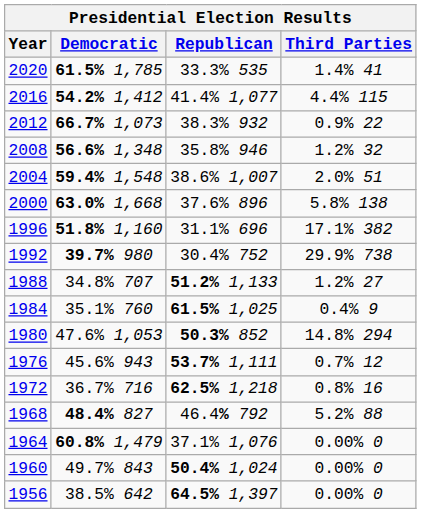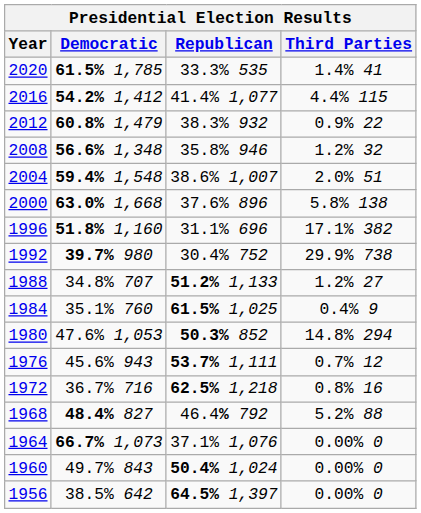 <table class="wikitable">
 <tr>
 <th colspan="4">Presidential Election Results</th>
 </tr>
 <tr>
 <th>Year</th>
 <th><a href='#'>Democratic</a></th>
 <th><a href='#'>Republican</a></th>
 <th><a href='#'>Third Parties</a></th>
 </tr>
 <tr>
 <td align="center" ><a href='#'>2020</a></td>
 <td align="center" ><strong>61.5%</strong> <em>1,785</em></td>
 <td align="center" >33.3% <em>535</em></td>
 <td align="center" >1.4% <em>41</em></td>
 </tr>
 <tr>
 <td align="center" ><a href='#'>2016</a></td>
 <td align="center" ><strong>54.2%</strong> <em>1,412</em></td>
 <td align="center" >41.4% <em>1,077</em></td>
 <td align="center" >4.4% <em>115</em></td>
 </tr>
 <tr>
 <td align="center" ><a href='#'>2012</a></td>
-<td align="center" ><strong>66.7%</strong> <em>1,073</em></td>
+<td align="center" ><strong>60.8%</strong> <em>1,479</em></td>
 <td align="center" >38.3% <em>932</em></td>
 <td align="center" >0.9% <em>22</em></td>
 </tr>
 <tr>
 <td align="center" ><a href='#'>2008</a></td>
 <td align="center" ><strong>56.6%</strong> <em>1,348</em></td>
 <td align="center" >35.8% <em>946</em></td>
 <td align="center" >1.2% <em>32</em></td>
 </tr>
 <tr>
 <td align="center" ><a href='#'>2004</a></td>
 <td align="center" ><strong>59.4%</strong> <em>1,548</em></td>
 <td align="center" >38.6% <em>1,007</em></td>
 <td align="center" >2.0% <em>51</em></td>
 </tr>
 <tr>
 <td align="center" ><a href='#'>2000</a></td>
 <td align="center" ><strong>63.0%</strong> <em>1,668</em></td>
 <td align="center" >37.6% <em>896</em></td>
 <td align="center" >5.8% <em>138</em></td>
 </tr>
 <tr>
 <td align="center" ><a href='#'>1996</a></td>
 <td align="center" ><strong>51.8%</strong> <em>1,160</em></td>
 <td align="center" >31.1% <em>696</em></td>
 <td align="center" >17.1% <em>382</em></td>
 </tr>
 <tr>
 <td align="center" ><a href='#'>1992</a></td>
 <td align="center" ><strong>39.7%</strong> <em>980</em></td>
 <td align="center" >30.4% <em>752</em></td>
 <td align="center" >29.9% <em>738</em></td>
 </tr>
 <tr>
 <td align="center" ><a href='#'>1988</a></td>
 <td align="center" >34.8% <em>707</em></td>
 <td align="center" ><strong>51.2%</strong> <em>1,133</em></td>
 <td align="center" >1.2% <em>27</em></td>
 </tr>
 <tr>
 <td align="center" ><a href='#'>1984</a></td>
 <td align="center" >35.1% <em>760</em></td>
 <td align="center" ><strong>61.5%</strong> <em>1,025</em></td>
 <td align="center" >0.4% <em>9</em></td>
 </tr>
 <tr>
 <td align="center" ><a href='#'>1980</a></td>
 <td align="center" >47.6% <em>1,053</em></td>
 <td align="center" ><strong>50.3%</strong> <em>852</em></td>
 <td align="center" >14.8% <em>294</em></td>
 </tr>
 <tr>
 <td align="center" ><a href='#'>1976</a></td>
 <td align="center" >45.6% <em>943</em></td>
 <td align="center" ><strong>53.7%</strong> <em>1,111</em></td>
 <td align="center" >0.7% <em>12</em></td>
 </tr>
 <tr>
 <td align="center" ><a href='#'>1972</a></td>
 <td align="center" >36.7% <em>716</em></td>
 <td align="center" ><strong>62.5%</strong> <em>1,218</em></td>
 <td align="center" >0.8% <em>16</em></td>
 </tr>
 <tr>
 <td align="center" ><a href='#'>1968</a></td>
 <td align="center" ><strong>48.4%</strong> <em>827</em></td>
 <td align="center" >46.4<strong>%</strong> <em>792</em></td>
 <td align="center" >5.2% <em>88</em></td>
 </tr>
 <tr>
 <td align="center" ><a href='#'>1964</a></td>
-<td align="center" ><strong>60.8%</strong> <em>1,479</em></td>
+<td align="center" ><strong>66.7%</strong> <em>1,073</em></td>
 <td align="center" >37.1% <em>1,076</em></td>
 <td align="center" >0.00% <em>0</em></td>
 </tr>
 <tr>
 <td align="center" ><a href='#'>1960</a></td>
 <td align="center" >49.7% <em>843</em></td>
 <td align="center" ><strong>50.4%</strong> <em>1,024</em></td>
 <td align="center" >0.00% <em>0</em></td>
 </tr>
 <tr>
 <td align="center" ><a href='#'>1956</a></td>
 <td align="center" >38.5% <em>642</em></td>
 <td align="center" ><strong>64.5%</strong> <em>1,397</em></td>
 <td align="center" >0.00% <em>0</em></td>
 </tr>
 </table>
